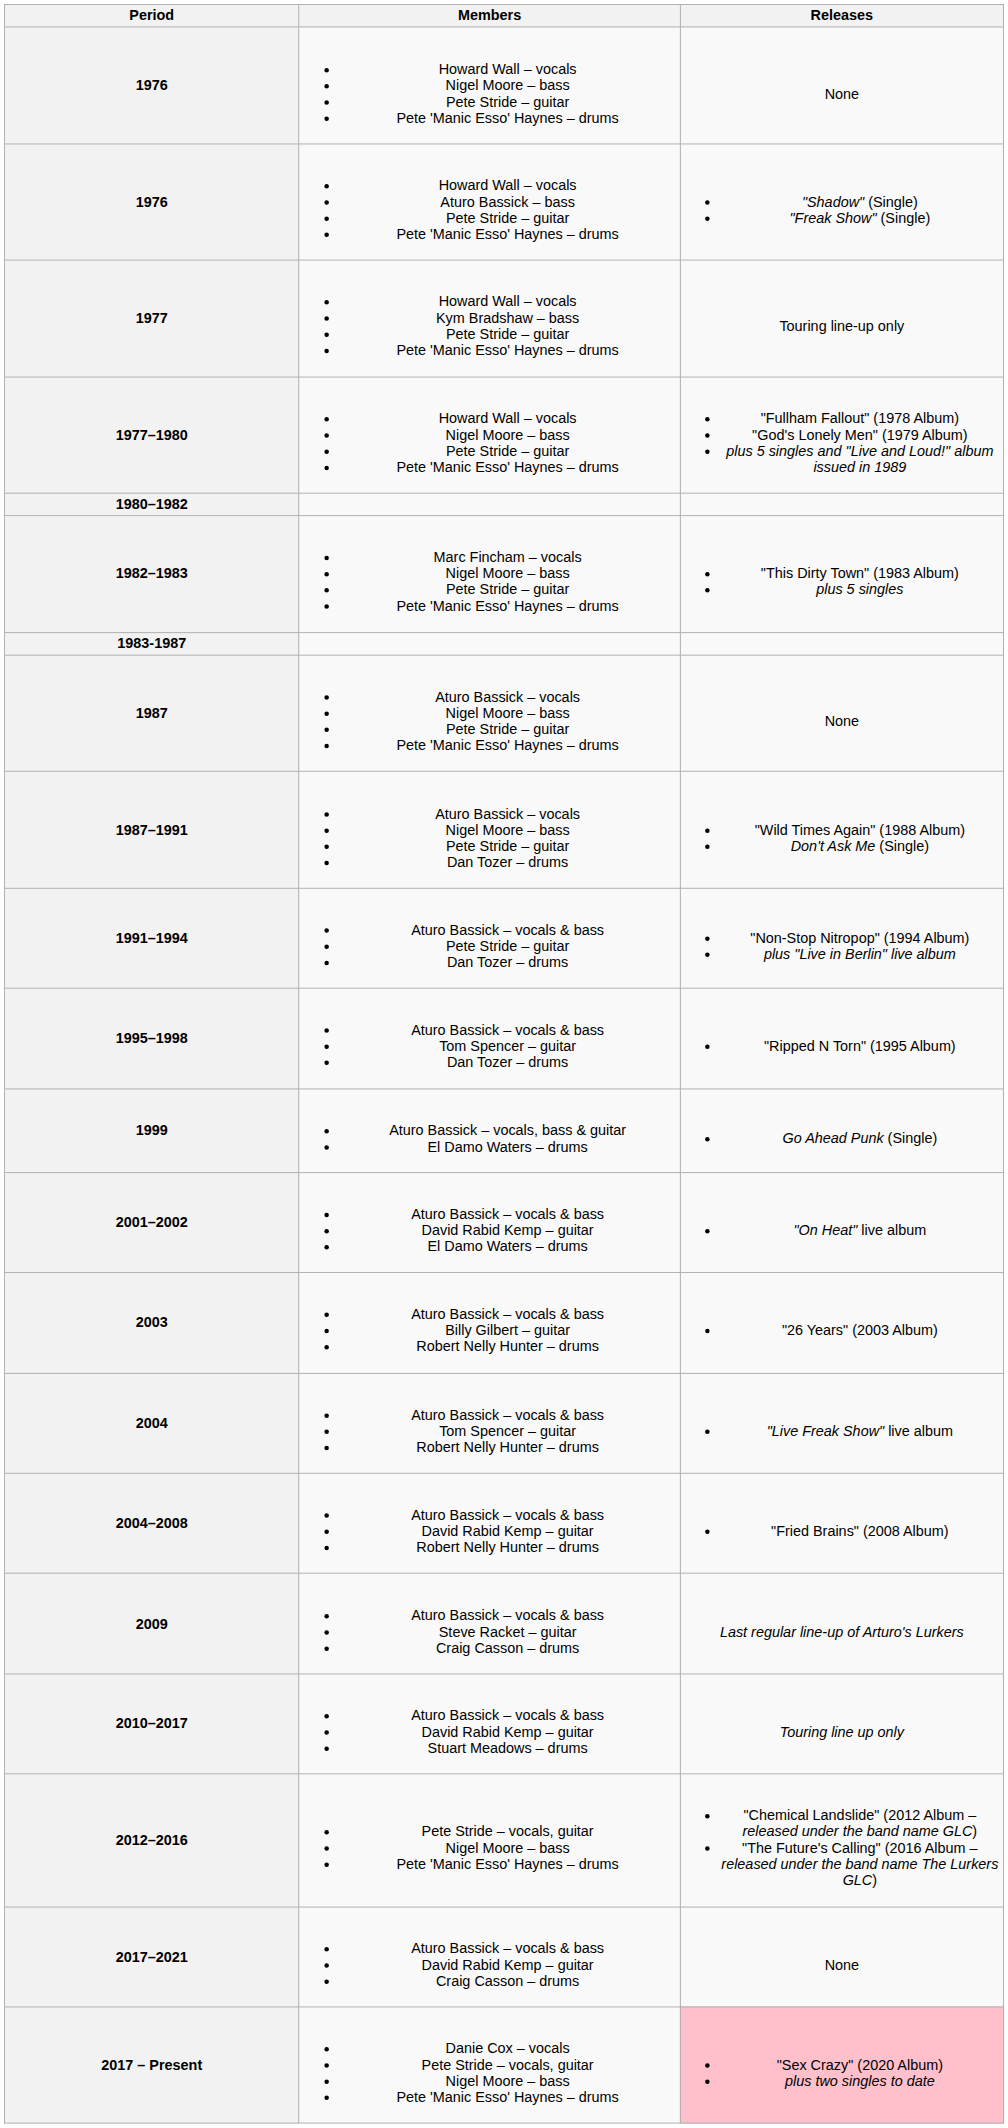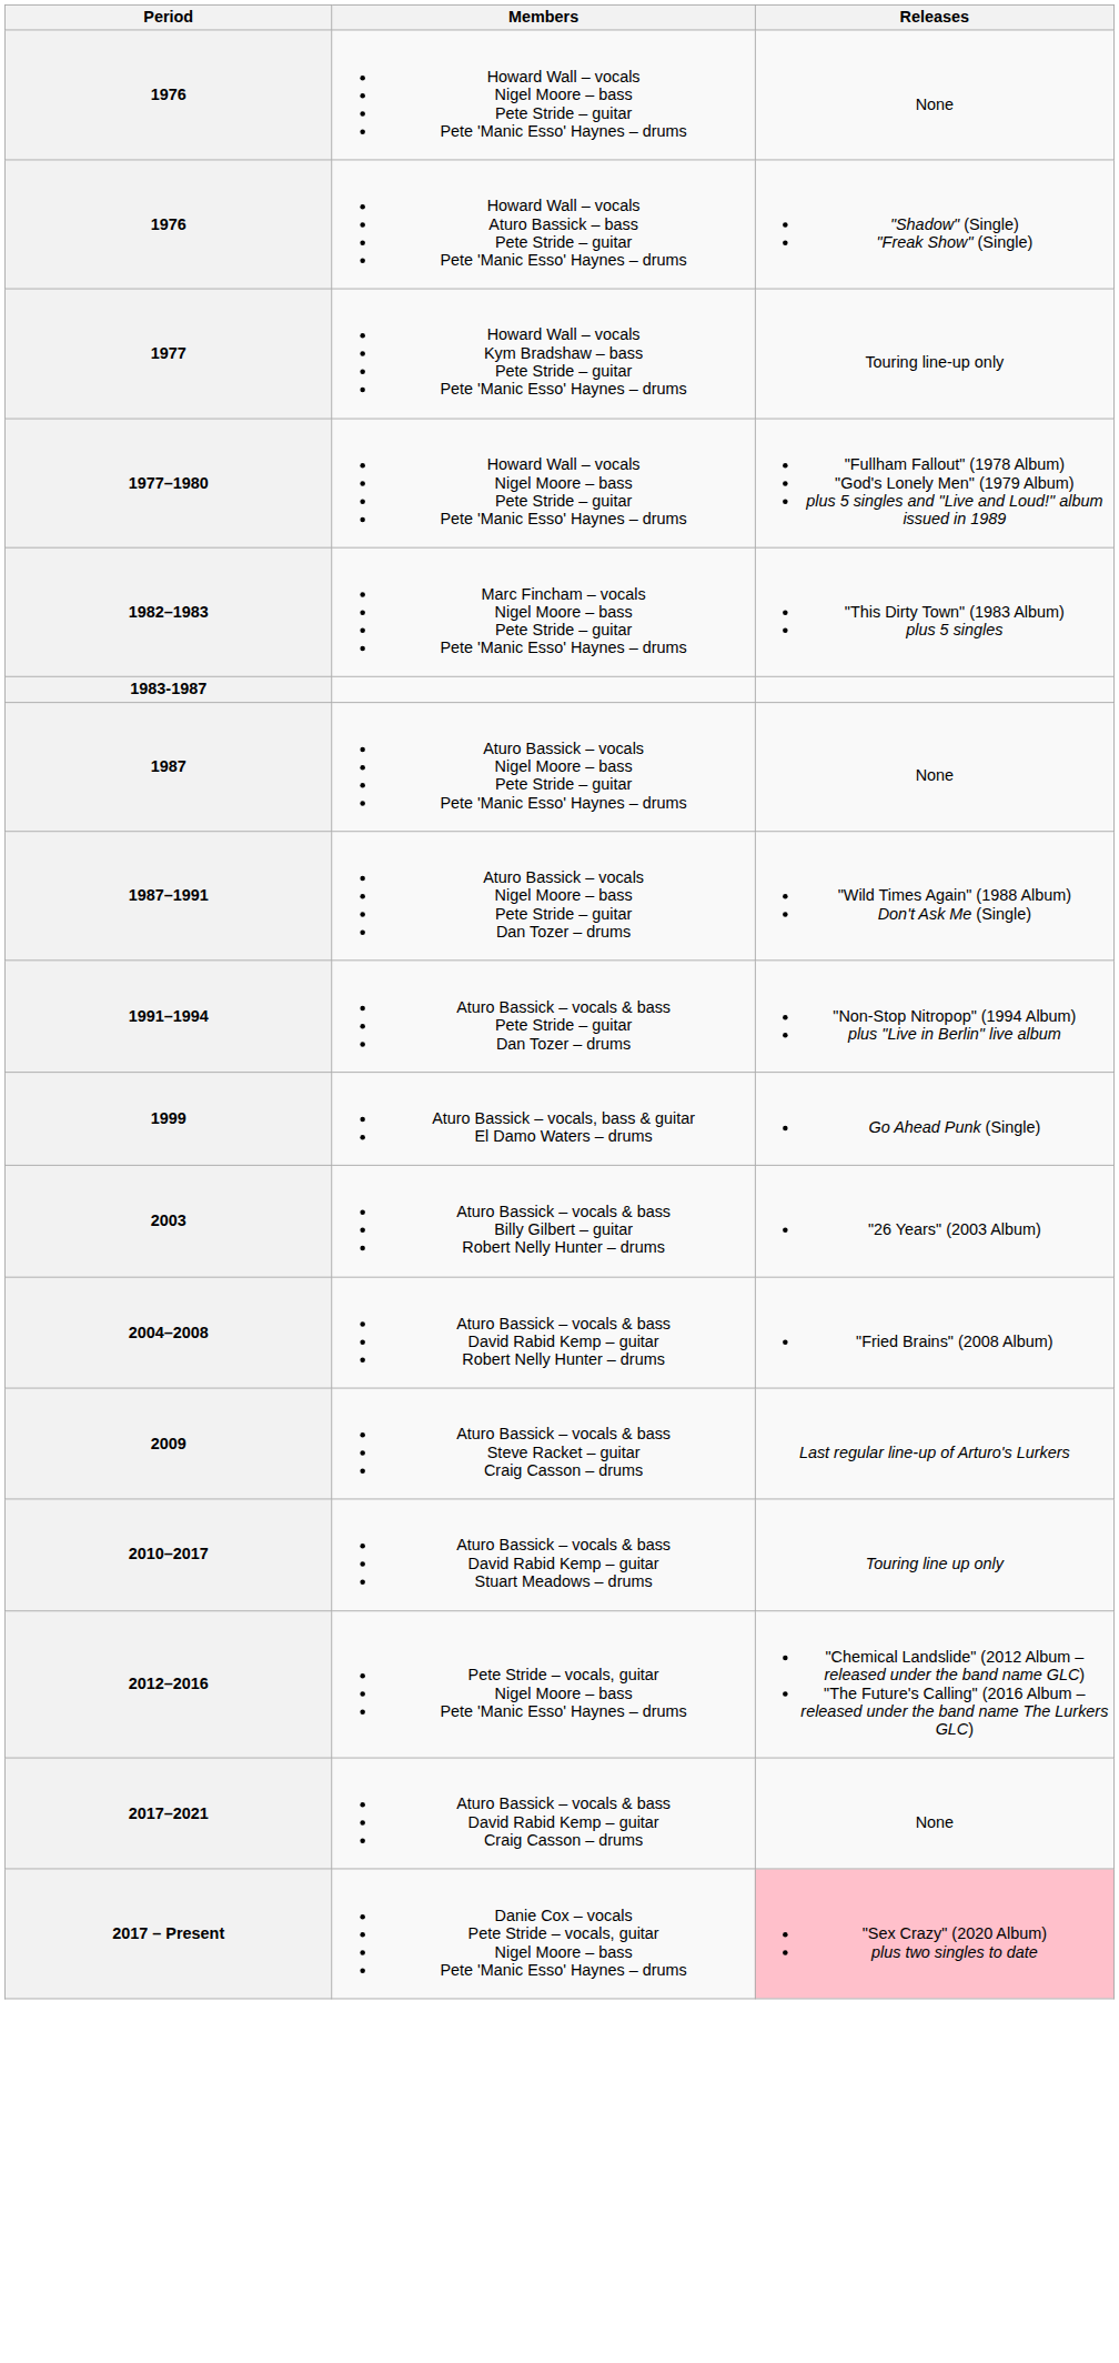 <table class="wikitable plainrowheaders" style="text-align:center;">
 <tr>
 <th scope="col" style="width:20em;">Period</th>
 <th scope="col" style="width:26em;">Members</th>
 <th scope="col" style="width:22em;">Releases</th>
 </tr>
 <tr>
 <th scope="col">1976</th>
 <td><br><ul><li>Howard Wall – vocals</li><li>Nigel Moore – bass</li><li>Pete Stride – guitar</li><li>Pete 'Manic Esso' Haynes – drums</li></ul></td>
 <td><br>None</td>
 </tr>
 <tr>
 <th scope="col">1976</th>
 <td><br><ul><li>Howard Wall – vocals</li><li>Aturo Bassick – bass</li><li>Pete Stride – guitar</li><li>Pete 'Manic Esso' Haynes – drums</li></ul></td>
 <td><br><ul><li><em>"Shadow"</em> (Single)</li><li><em>"Freak Show"</em> (Single)</li></ul></td>
 </tr>
 <tr>
 <th scope="col">1977</th>
 <td><br><ul><li>Howard Wall – vocals</li><li>Kym Bradshaw – bass</li><li>Pete Stride – guitar</li><li>Pete 'Manic Esso' Haynes – drums</li></ul></td>
 <td><br>Touring line-up only</td>
 </tr>
 <tr>
 <th scope="col">1977–1980</th>
 <td><br><ul><li>Howard Wall – vocals</li><li>Nigel Moore – bass</li><li>Pete Stride – guitar</li><li>Pete 'Manic Esso' Haynes – drums</li></ul></td>
 <td><br><ul><li>"Fullham Fallout" (1978 Album)</li><li>"God's Lonely Men" (1979 Album)</li><li><em>plus 5 singles and "Live and Loud!" album issued in 1989</em></li></ul></td>
 </tr>
 <tr>
-<th scope="col">1980–1982</th>
-<td></td>
-<td></td>
-</tr>
-<tr>
 <th scope="col">1982–1983</th>
 <td><br><ul><li>Marc Fincham – vocals</li><li>Nigel Moore – bass</li><li>Pete Stride – guitar</li><li>Pete 'Manic Esso' Haynes – drums</li></ul></td>
 <td><br><ul><li>"This Dirty Town" (1983 Album)</li><li><em>plus 5 singles</em></li></ul></td>
 </tr>
 <tr>
 <th scope="col">1983-1987</th>
 <td></td>
 <td></td>
 </tr>
 <tr>
 <th scope="col">1987</th>
 <td><br><ul><li>Aturo Bassick – vocals</li><li>Nigel Moore – bass</li><li>Pete Stride – guitar</li><li>Pete 'Manic Esso' Haynes – drums</li></ul></td>
 <td><br>None</td>
 </tr>
 <tr>
 <th scope="col">1987–1991</th>
 <td><br><ul><li>Aturo Bassick – vocals</li><li>Nigel Moore – bass</li><li>Pete Stride – guitar</li><li>Dan Tozer – drums</li></ul></td>
 <td><br><ul><li>"Wild Times Again" (1988 Album)</li><li><em>Don't Ask Me</em> (Single)</li></ul></td>
 </tr>
 <tr>
 <th scope="col">1991–1994</th>
 <td><br><ul><li>Aturo Bassick – vocals & bass</li><li>Pete Stride – guitar</li><li>Dan Tozer – drums</li></ul></td>
 <td><br><ul><li>"Non-Stop Nitropop" (1994 Album)</li><li><em>plus "Live in Berlin" live album</em></li></ul></td>
 </tr>
 <tr>
-<th scope="col">1995–1998</th>
-<td><br><ul><li>Aturo Bassick – vocals & bass</li><li>Tom Spencer – guitar</li><li>Dan Tozer – drums</li></ul></td>
-<td><br><ul><li>"Ripped N Torn" (1995 Album)</li></ul></td>
-</tr>
-<tr>
 <th scope="col">1999</th>
 <td><br><ul><li>Aturo Bassick – vocals, bass & guitar</li><li>El Damo Waters – drums</li></ul></td>
 <td><br><ul><li><em>Go Ahead Punk</em> (Single)</li></ul></td>
 </tr>
 <tr>
-<th scope="col">2001–2002</th>
-<td><br><ul><li>Aturo Bassick – vocals & bass</li><li>David Rabid Kemp – guitar</li><li>El Damo Waters – drums</li></ul></td>
-<td><br><ul><li><em>"On Heat"</em> live album</li></ul></td>
-</tr>
-<tr>
 <th scope="col">2003</th>
 <td><br><ul><li>Aturo Bassick – vocals & bass</li><li>Billy Gilbert – guitar</li><li>Robert Nelly Hunter – drums</li></ul></td>
 <td><br><ul><li>"26 Years" (2003 Album)</li></ul></td>
-</tr>
-<tr>
-<th scope="col">2004</th>
-<td><br><ul><li>Aturo Bassick – vocals & bass</li><li>Tom Spencer – guitar</li><li>Robert Nelly Hunter – drums</li></ul></td>
-<td><br><ul><li><em>"Live Freak Show"</em> live album</li></ul></td>
 </tr>
 <tr>
 <th scope="col">2004–2008</th>
 <td><br><ul><li>Aturo Bassick – vocals & bass</li><li>David Rabid Kemp – guitar</li><li>Robert Nelly Hunter – drums</li></ul></td>
 <td><br><ul><li>"Fried Brains" (2008 Album)</li></ul></td>
 </tr>
 <tr>
 <th scope="col">2009</th>
 <td><br><ul><li>Aturo Bassick – vocals & bass</li><li>Steve Racket – guitar</li><li>Craig Casson – drums</li></ul></td>
 <td><br><em>Last regular line-up of Arturo's Lurkers</em></td>
 </tr>
 <tr>
 <th scope="col">2010–2017</th>
 <td><br><ul><li>Aturo Bassick – vocals & bass</li><li>David Rabid Kemp – guitar</li><li>Stuart Meadows – drums</li></ul></td>
 <td><br><em>Touring line up only</em></td>
 </tr>
 <tr>
 <th scope="col">2012–2016</th>
 <td><br><ul><li>Pete Stride – vocals, guitar</li><li>Nigel Moore – bass</li><li>Pete 'Manic Esso' Haynes – drums</li></ul></td>
 <td><br><ul><li>"Chemical Landslide" (2012 Album – <em>released under the band name GLC</em>)</li><li>"The Future's Calling" (2016 Album – <em>released under the band name The Lurkers GLC</em>)</li></ul></td>
 </tr>
 <tr>
 <th scope="col">2017–2021</th>
 <td><br><ul><li>Aturo Bassick – vocals & bass</li><li>David Rabid Kemp – guitar</li><li>Craig Casson – drums</li></ul></td>
 <td><br>None</td>
 </tr>
 <tr>
 <th scope="col">2017 – Present</th>
 <td><br><ul><li>Danie Cox – vocals</li><li>Pete Stride – vocals, guitar</li><li>Nigel Moore – bass</li><li>Pete 'Manic Esso' Haynes – drums</li></ul></td>
 <td style="background: pink;"><br><ul><li>"Sex Crazy" (2020 Album)</li><li><em>plus two singles to date</em></li></ul></td>
 </tr>
 </table>
